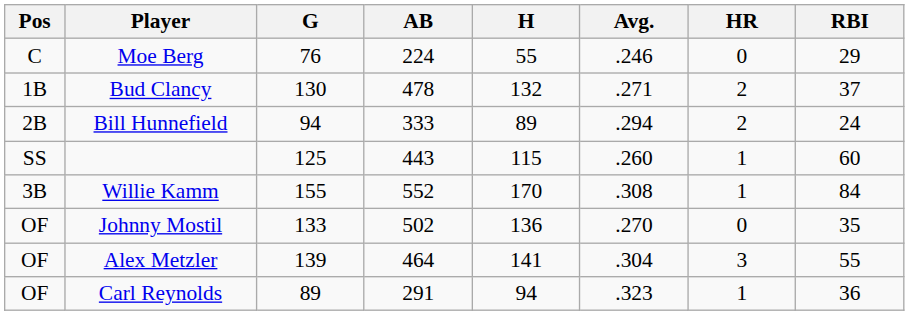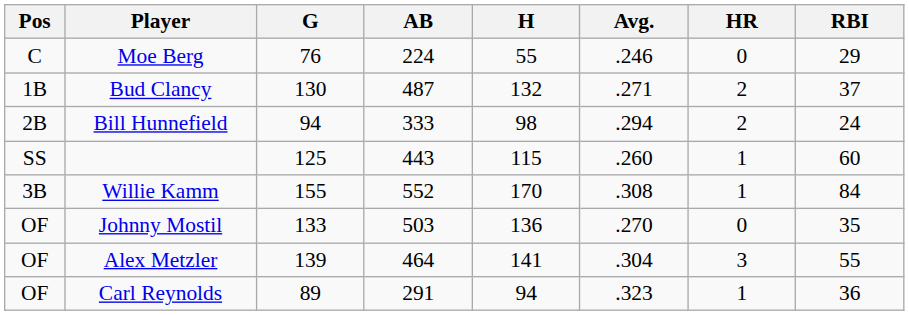 <table class="wikitable sortable">
 <tr>
 <th bgcolor="#DDDDFF" width="5%">Pos</th>
 <th bgcolor="#DDDDFF" width="16%">Player</th>
 <th bgcolor="#DDDDFF" width="9%">G</th>
 <th bgcolor="#DDDDFF" width="9%">AB</th>
 <th bgcolor="#DDDDFF" width="9%">H</th>
 <th bgcolor="#DDDDFF" width="9%">Avg.</th>
 <th bgcolor="#DDDDFF" width="9%">HR</th>
 <th bgcolor="#DDDDFF" width="9%">RBI</th>
 </tr>
 <tr align="center">
 <td>C</td>
 <td><a href='#'>Moe Berg</a></td>
 <td>76</td>
 <td>224</td>
 <td>55</td>
 <td>.246</td>
 <td>0</td>
 <td>29</td>
 </tr>
 <tr align="center">
 <td>1B</td>
 <td><a href='#'>Bud Clancy</a></td>
 <td>130</td>
-<td>478</td>
+<td>487</td>
 <td>132</td>
 <td>.271</td>
 <td>2</td>
 <td>37</td>
 </tr>
 <tr align="center">
 <td>2B</td>
 <td><a href='#'>Bill Hunnefield</a></td>
 <td>94</td>
 <td>333</td>
-<td>89</td>
+<td>98</td>
 <td>.294</td>
 <td>2</td>
 <td>24</td>
 </tr>
 <tr align="center">
 <td>SS</td>
 <td></td>
 <td>125</td>
 <td>443</td>
 <td>115</td>
 <td>.260</td>
 <td>1</td>
 <td>60</td>
 </tr>
 <tr align="center">
 <td>3B</td>
 <td><a href='#'>Willie Kamm</a></td>
 <td>155</td>
 <td>552</td>
 <td>170</td>
 <td>.308</td>
 <td>1</td>
 <td>84</td>
 </tr>
 <tr align="center">
 <td>OF</td>
 <td><a href='#'>Johnny Mostil</a></td>
 <td>133</td>
-<td>502</td>
+<td>503</td>
 <td>136</td>
 <td>.270</td>
 <td>0</td>
 <td>35</td>
 </tr>
 <tr align="center">
 <td>OF</td>
 <td><a href='#'>Alex Metzler</a></td>
 <td>139</td>
 <td>464</td>
 <td>141</td>
 <td>.304</td>
 <td>3</td>
 <td>55</td>
 </tr>
 <tr align="center">
 <td>OF</td>
 <td><a href='#'>Carl Reynolds</a></td>
 <td>89</td>
 <td>291</td>
 <td>94</td>
 <td>.323</td>
 <td>1</td>
 <td>36</td>
 </tr>
 </table>
